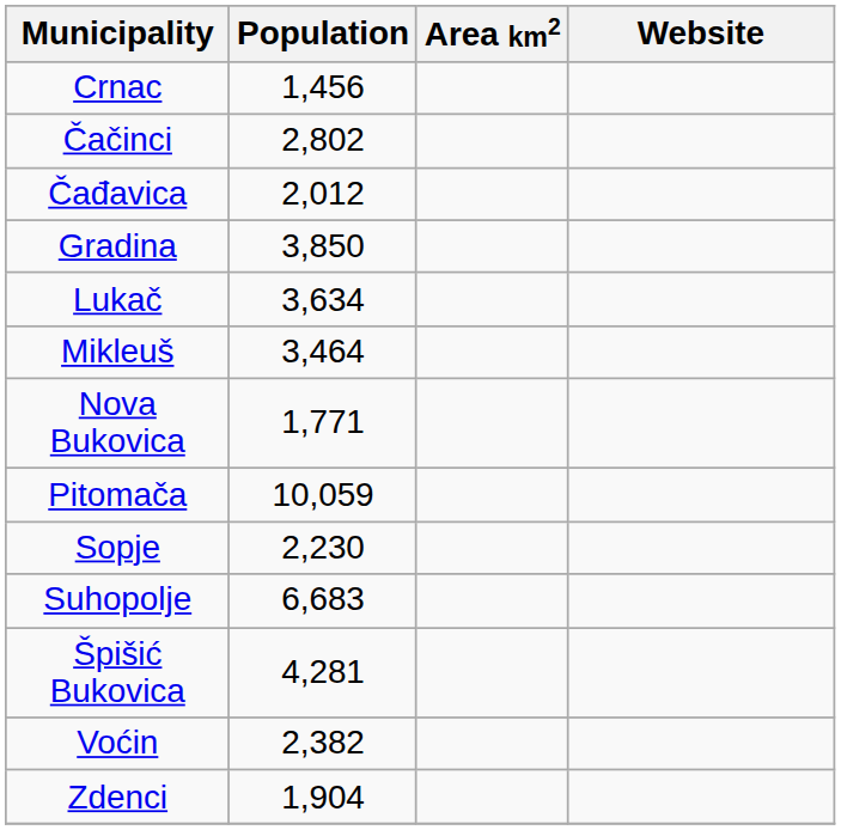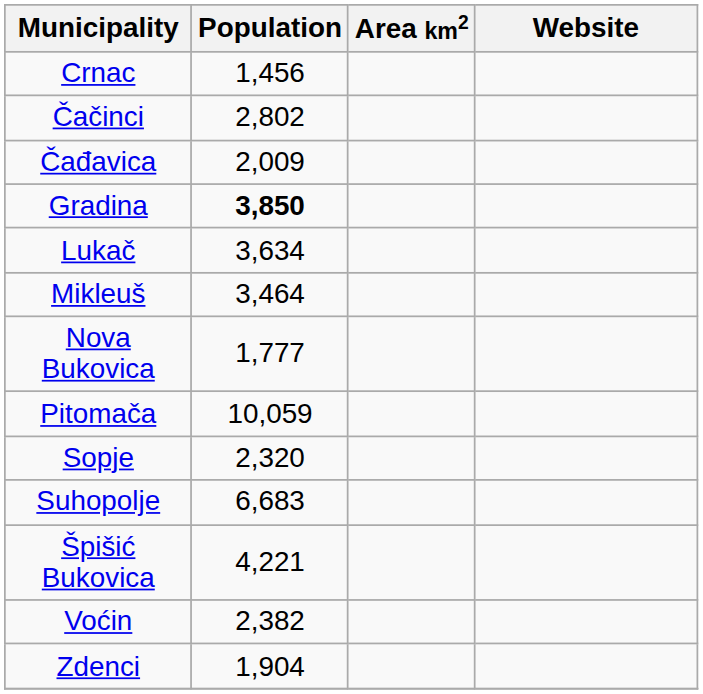 <table class="wikitable sortable" style="text-align: center">
 <tr>
 <th width="100">Municipality</th>
 <th>Population</th>
 <th>Area <small>km<sup>2</sup></small></th>
 <th width="120">Website</th>
 </tr>
 <tr>
 <td><a href='#'>Crnac</a></td>
 <td>1,456</td>
 <td></td>
 <td></td>
 </tr>
 <tr>
 <td><a href='#'>Čačinci</a></td>
 <td>2,802</td>
 <td></td>
 <td></td>
 </tr>
 <tr>
 <td><a href='#'>Čađavica</a></td>
-<td>2,012</td>
+<td>2,009</td>
 <td></td>
 <td></td>
 </tr>
 <tr>
 <td><a href='#'>Gradina</a></td>
-<td>3,850</td>
+<td><strong>3,850</strong></td>
 <td></td>
 <td></td>
 </tr>
 <tr>
 <td><a href='#'>Lukač</a></td>
 <td>3,634</td>
 <td></td>
 <td></td>
 </tr>
 <tr>
 <td><a href='#'>Mikleuš</a></td>
 <td>3,464</td>
 <td></td>
 <td></td>
 </tr>
 <tr>
 <td><a href='#'>Nova Bukovica</a></td>
-<td>1,771</td>
+<td>1,777</td>
 <td></td>
 <td></td>
 </tr>
 <tr>
 <td><a href='#'>Pitomača</a></td>
 <td>10,059</td>
 <td></td>
 <td></td>
 </tr>
 <tr>
 <td><a href='#'>Sopje</a></td>
-<td>2,230</td>
+<td>2,320</td>
 <td></td>
 <td></td>
 </tr>
 <tr>
 <td><a href='#'>Suhopolje</a></td>
 <td>6,683</td>
 <td></td>
 <td></td>
 </tr>
 <tr>
 <td><a href='#'>Špišić Bukovica</a></td>
-<td>4,281</td>
+<td>4,221</td>
 <td></td>
 <td></td>
 </tr>
 <tr>
 <td><a href='#'>Voćin</a></td>
 <td>2,382</td>
 <td></td>
 <td></td>
 </tr>
 <tr>
 <td><a href='#'>Zdenci</a></td>
 <td>1,904</td>
 <td></td>
 <td></td>
 </tr>
 <tr>
 </tr>
 </table>
